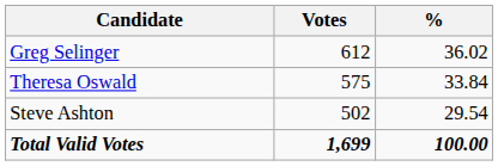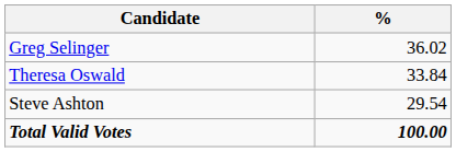 <table class="wikitable" width="400">
 <tr>
 <th align="left">Candidate</th>
-<th align="right">Votes</th>
 <th align="right">%</th>
 </tr>
 <tr>
 <td align="left"><a href='#'>Greg Selinger</a></td>
-<td align="right">612</td>
 <td align="right">36.02</td>
 </tr>
 <tr>
 <td align="left"><a href='#'>Theresa Oswald</a></td>
-<td align="right">575</td>
 <td align="right">33.84</td>
 </tr>
 <tr>
 <td align="left">Steve Ashton</td>
-<td align="right">502</td>
 <td align="right">29.54</td>
 </tr>
 <tr>
 <td align="left"><strong><em>Total Valid Votes</em></strong></td>
-<td align="right"><strong><em>1,699</em></strong></td>
 <td align="right"><strong><em>100.00</em></strong></td>
 </tr>
 </table>
